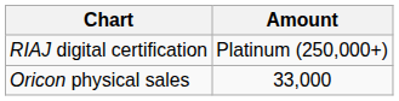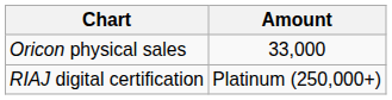 <table class="wikitable">
 <tr>
 <th>Chart</th>
 <th>Amount</th>
 </tr>
 <tr>
+<td><em>Oricon</em> physical sales</td>
+<td align="center">33,000</td>
+</tr>
+<tr>
 <td><em>RIAJ</em> digital certification</td>
 <td align="center">Platinum (250,000+)</td>
 </tr>
-<tr>
-<td><em>Oricon</em> physical sales</td>
-<td align="center">33,000</td>
-</tr>
 </table>
